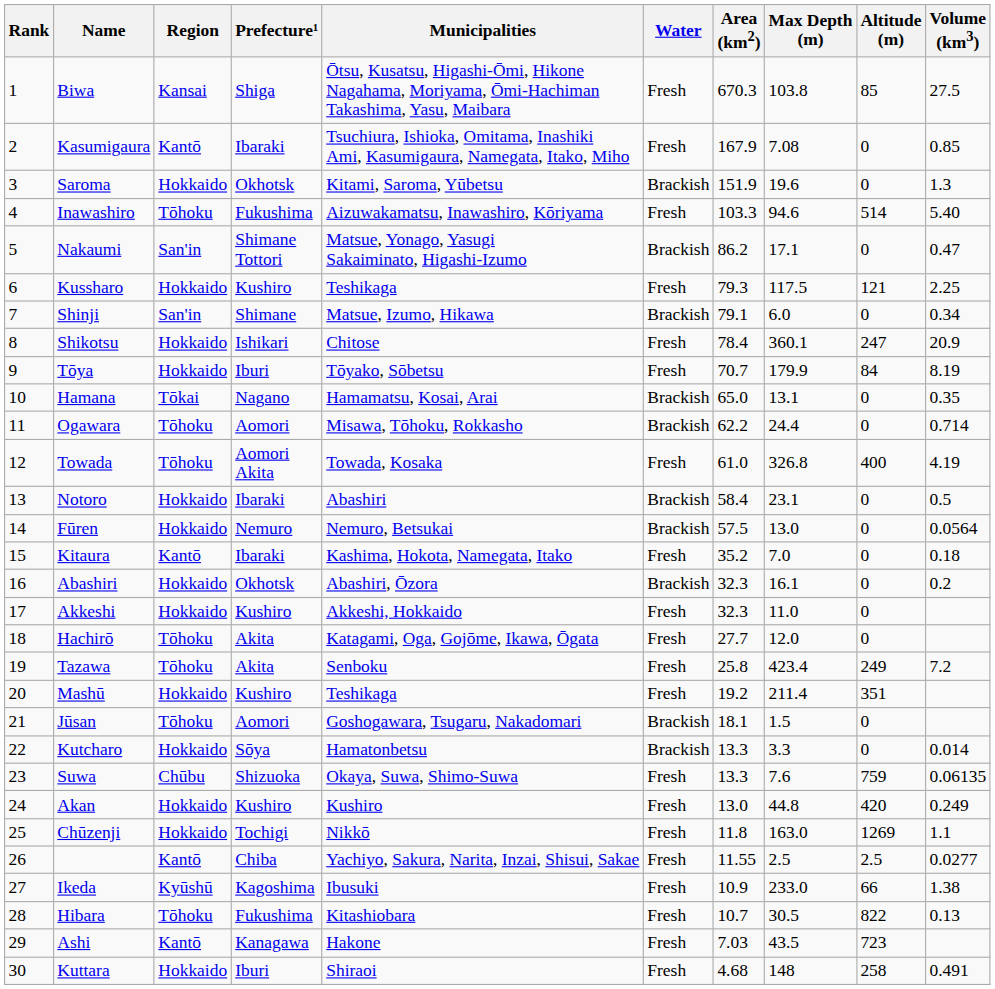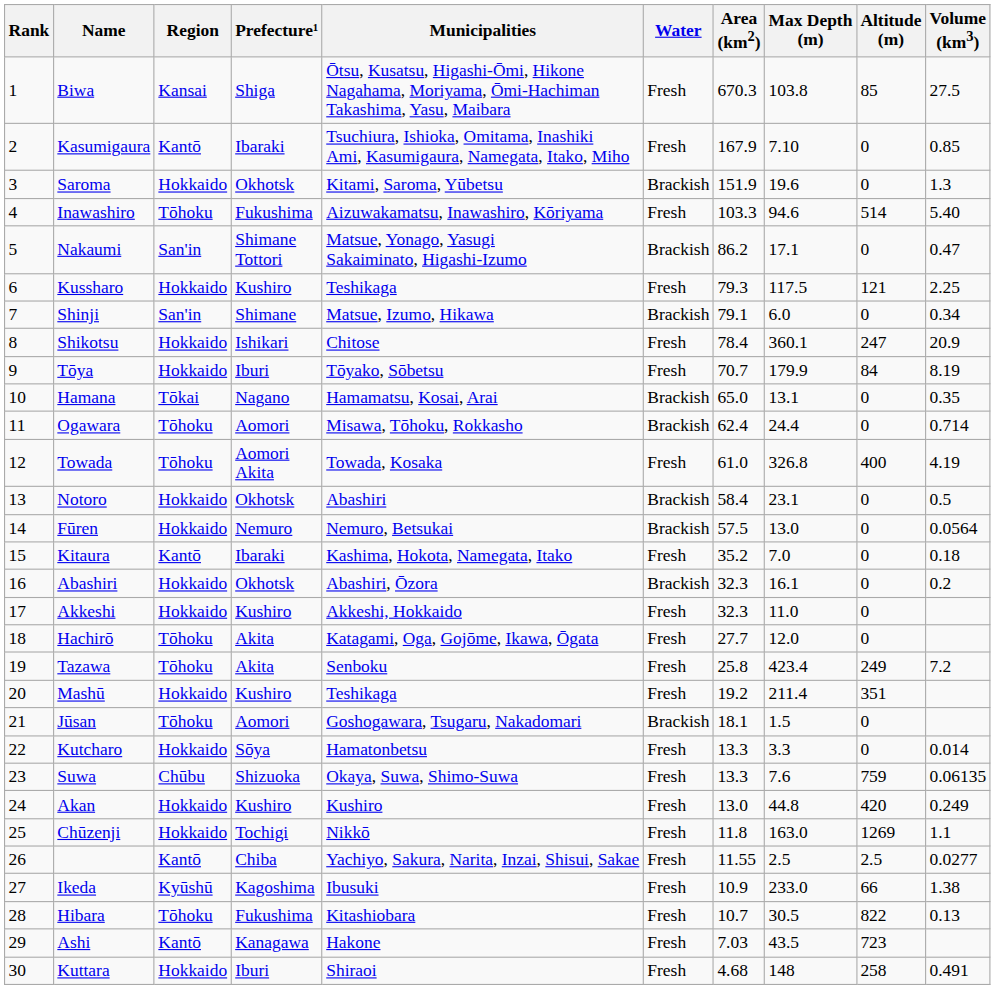 <table class="wikitable sortable">
 <tr>
 <th class="unsortable">Rank</th>
 <th>Name<br></th>
 <th>Region<br></th>
 <th>Prefecture¹<br></th>
 <th class="unsortable">Municipalities</th>
 <th class="unsortable"><a href='#'>Water</a></th>
 <th>Area<br>(km<sup>2</sup>)</th>
 <th>Max Depth<br>(m)</th>
 <th>Altitude<br>(m)</th>
 <th>Volume<br>(km<sup>3</sup>)</th>
 </tr>
 <tr>
 <td>1</td>
 <td><a href='#'>Biwa</a></td>
 <td><a href='#'>Kansai</a></td>
 <td><a href='#'>Shiga</a></td>
 <td><a href='#'>Ōtsu</a>, <a href='#'>Kusatsu</a>, <a href='#'>Higashi-Ōmi</a>, <a href='#'>Hikone</a><br><a href='#'>Nagahama</a>, <a href='#'>Moriyama</a>, <a href='#'>Ōmi-Hachiman</a><br><a href='#'>Takashima</a>, <a href='#'>Yasu</a>, <a href='#'>Maibara</a></td>
 <td>Fresh</td>
 <td>670.3</td>
 <td>103.8</td>
 <td>85</td>
 <td>27.5</td>
 </tr>
 <tr>
 <td>2</td>
 <td><a href='#'>Kasumigaura</a></td>
 <td><a href='#'>Kantō</a></td>
 <td><a href='#'>Ibaraki</a></td>
 <td><a href='#'>Tsuchiura</a>, <a href='#'>Ishioka</a>, <a href='#'>Omitama</a>, <a href='#'>Inashiki</a><br><a href='#'>Ami</a>, <a href='#'>Kasumigaura</a>, <a href='#'>Namegata</a>, <a href='#'>Itako</a>, <a href='#'>Miho</a></td>
 <td>Fresh</td>
 <td>167.9</td>
-<td>7.08</td>
+<td>7.10</td>
 <td>0</td>
 <td>0.85</td>
 </tr>
 <tr>
 <td>3</td>
 <td><a href='#'>Saroma</a></td>
 <td><a href='#'>Hokkaido</a></td>
 <td><a href='#'>Okhotsk</a></td>
 <td><a href='#'>Kitami</a>, <a href='#'>Saroma</a>, <a href='#'>Yūbetsu</a></td>
 <td>Brackish</td>
 <td>151.9</td>
 <td>19.6</td>
 <td>0</td>
 <td>1.3</td>
 </tr>
 <tr>
 <td>4</td>
 <td><a href='#'>Inawashiro</a></td>
 <td><a href='#'>Tōhoku</a></td>
 <td><a href='#'>Fukushima</a></td>
 <td><a href='#'>Aizuwakamatsu</a>, <a href='#'>Inawashiro</a>, <a href='#'>Kōriyama</a></td>
 <td>Fresh</td>
 <td>103.3</td>
 <td>94.6</td>
 <td>514</td>
 <td>5.40</td>
 </tr>
 <tr>
 <td>5</td>
 <td><a href='#'>Nakaumi</a></td>
 <td><a href='#'>San'in</a></td>
 <td><a href='#'>Shimane</a><br><a href='#'>Tottori</a></td>
 <td><a href='#'>Matsue</a>, <a href='#'>Yonago</a>, <a href='#'>Yasugi</a><br><a href='#'>Sakaiminato</a>, <a href='#'>Higashi-Izumo</a></td>
 <td>Brackish</td>
 <td>86.2</td>
 <td>17.1</td>
 <td>0</td>
 <td>0.47</td>
 </tr>
 <tr>
 <td>6</td>
 <td><a href='#'>Kussharo</a></td>
 <td><a href='#'>Hokkaido</a></td>
 <td><a href='#'>Kushiro</a></td>
 <td><a href='#'>Teshikaga</a></td>
 <td>Fresh</td>
 <td>79.3</td>
 <td>117.5</td>
 <td>121</td>
 <td>2.25</td>
 </tr>
 <tr>
 <td>7</td>
 <td><a href='#'>Shinji</a></td>
 <td><a href='#'>San'in</a></td>
 <td><a href='#'>Shimane</a></td>
 <td><a href='#'>Matsue</a>, <a href='#'>Izumo</a>, <a href='#'>Hikawa</a></td>
 <td>Brackish</td>
 <td>79.1</td>
 <td>6.0</td>
 <td>0</td>
 <td>0.34</td>
 </tr>
 <tr>
 <td>8</td>
 <td><a href='#'>Shikotsu</a></td>
 <td><a href='#'>Hokkaido</a></td>
 <td><a href='#'>Ishikari</a></td>
 <td><a href='#'>Chitose</a></td>
 <td>Fresh</td>
 <td>78.4</td>
 <td>360.1</td>
 <td>247</td>
 <td>20.9</td>
 </tr>
 <tr>
 <td>9</td>
 <td><a href='#'>Tōya</a></td>
 <td><a href='#'>Hokkaido</a></td>
 <td><a href='#'>Iburi</a></td>
 <td><a href='#'>Tōyako</a>, <a href='#'>Sōbetsu</a></td>
 <td>Fresh</td>
 <td>70.7</td>
 <td>179.9</td>
 <td>84</td>
 <td>8.19</td>
 </tr>
 <tr>
 <td>10</td>
 <td><a href='#'>Hamana</a></td>
 <td><a href='#'>Tōkai</a></td>
 <td><a href='#'>Nagano</a></td>
 <td><a href='#'>Hamamatsu</a>, <a href='#'>Kosai</a>, <a href='#'>Arai</a></td>
 <td>Brackish</td>
 <td>65.0</td>
 <td>13.1</td>
 <td>0</td>
 <td>0.35</td>
 </tr>
 <tr>
 <td>11</td>
 <td><a href='#'>Ogawara</a></td>
 <td><a href='#'>Tōhoku</a></td>
 <td><a href='#'>Aomori</a></td>
 <td><a href='#'>Misawa</a>, <a href='#'>Tōhoku</a>, <a href='#'>Rokkasho</a></td>
 <td>Brackish</td>
-<td>62.2</td>
+<td>62.4</td>
 <td>24.4</td>
 <td>0</td>
 <td>0.714</td>
 </tr>
 <tr>
 <td>12</td>
 <td><a href='#'>Towada</a></td>
 <td><a href='#'>Tōhoku</a></td>
 <td><a href='#'>Aomori</a><br><a href='#'>Akita</a></td>
 <td><a href='#'>Towada</a>, <a href='#'>Kosaka</a></td>
 <td>Fresh</td>
 <td>61.0</td>
 <td>326.8</td>
 <td>400</td>
 <td>4.19</td>
 </tr>
 <tr>
 <td>13</td>
 <td><a href='#'>Notoro</a></td>
 <td><a href='#'>Hokkaido</a></td>
-<td><a href='#'>Ibaraki</a></td>
+<td><a href='#'>Okhotsk</a></td>
 <td><a href='#'>Abashiri</a></td>
 <td>Brackish</td>
 <td>58.4</td>
 <td>23.1</td>
 <td>0</td>
 <td>0.5</td>
 </tr>
 <tr>
 <td>14</td>
 <td><a href='#'>Fūren</a></td>
 <td><a href='#'>Hokkaido</a></td>
 <td><a href='#'>Nemuro</a></td>
 <td><a href='#'>Nemuro</a>, <a href='#'>Betsukai</a></td>
 <td>Brackish</td>
 <td>57.5</td>
 <td>13.0</td>
 <td>0</td>
 <td>0.0564</td>
 </tr>
 <tr>
 <td>15</td>
 <td><a href='#'>Kitaura</a></td>
 <td><a href='#'>Kantō</a></td>
 <td><a href='#'>Ibaraki</a></td>
 <td><a href='#'>Kashima</a>, <a href='#'>Hokota</a>, <a href='#'>Namegata</a>, <a href='#'>Itako</a></td>
 <td>Fresh</td>
 <td>35.2</td>
 <td>7.0</td>
 <td>0</td>
 <td>0.18</td>
 </tr>
 <tr>
 <td>16</td>
 <td><a href='#'>Abashiri</a></td>
 <td><a href='#'>Hokkaido</a></td>
 <td><a href='#'>Okhotsk</a></td>
 <td><a href='#'>Abashiri</a>, <a href='#'>Ōzora</a></td>
 <td>Brackish</td>
 <td>32.3</td>
 <td>16.1</td>
 <td>0</td>
 <td>0.2</td>
 </tr>
 <tr>
 <td>17</td>
 <td><a href='#'>Akkeshi</a></td>
 <td><a href='#'>Hokkaido</a></td>
 <td><a href='#'>Kushiro</a></td>
 <td><a href='#'>Akkeshi, Hokkaido</a></td>
 <td>Fresh</td>
 <td>32.3</td>
 <td>11.0</td>
 <td>0</td>
 <td></td>
 </tr>
 <tr>
 <td>18</td>
 <td><a href='#'>Hachirō</a></td>
 <td><a href='#'>Tōhoku</a></td>
 <td><a href='#'>Akita</a></td>
 <td><a href='#'>Katagami</a>, <a href='#'>Oga</a>, <a href='#'>Gojōme</a>, <a href='#'>Ikawa</a>, <a href='#'>Ōgata</a></td>
 <td>Fresh</td>
 <td>27.7</td>
 <td>12.0</td>
 <td>0</td>
 <td></td>
 </tr>
 <tr>
 <td>19</td>
 <td><a href='#'>Tazawa</a></td>
 <td><a href='#'>Tōhoku</a></td>
 <td><a href='#'>Akita</a></td>
 <td><a href='#'>Senboku</a></td>
 <td>Fresh</td>
 <td>25.8</td>
 <td>423.4</td>
 <td>249</td>
 <td>7.2</td>
 </tr>
 <tr>
 <td>20</td>
 <td><a href='#'>Mashū</a></td>
 <td><a href='#'>Hokkaido</a></td>
 <td><a href='#'>Kushiro</a></td>
 <td><a href='#'>Teshikaga</a></td>
 <td>Fresh</td>
 <td>19.2</td>
 <td>211.4</td>
 <td>351</td>
 <td></td>
 </tr>
 <tr>
 <td>21</td>
 <td><a href='#'>Jūsan</a></td>
 <td><a href='#'>Tōhoku</a></td>
 <td><a href='#'>Aomori</a></td>
 <td><a href='#'>Goshogawara</a>, <a href='#'>Tsugaru</a>, <a href='#'>Nakadomari</a></td>
 <td>Brackish</td>
 <td>18.1</td>
 <td>1.5</td>
 <td>0</td>
 <td></td>
 </tr>
 <tr>
 <td>22</td>
 <td><a href='#'>Kutcharo</a></td>
 <td><a href='#'>Hokkaido</a></td>
 <td><a href='#'>Sōya</a></td>
 <td><a href='#'>Hamatonbetsu</a></td>
-<td>Brackish</td>
+<td>Fresh</td>
 <td>13.3</td>
 <td>3.3</td>
 <td>0</td>
 <td>0.014</td>
 </tr>
 <tr>
 <td>23</td>
 <td><a href='#'>Suwa</a></td>
 <td><a href='#'>Chūbu</a></td>
 <td><a href='#'>Shizuoka</a></td>
 <td><a href='#'>Okaya</a>, <a href='#'>Suwa</a>, <a href='#'>Shimo-Suwa</a></td>
 <td>Fresh</td>
 <td>13.3</td>
 <td>7.6</td>
 <td>759</td>
 <td>0.06135</td>
 </tr>
 <tr>
 <td>24</td>
 <td><a href='#'>Akan</a></td>
 <td><a href='#'>Hokkaido</a></td>
 <td><a href='#'>Kushiro</a></td>
 <td><a href='#'>Kushiro</a></td>
 <td>Fresh</td>
 <td>13.0</td>
 <td>44.8</td>
 <td>420</td>
 <td>0.249</td>
 </tr>
 <tr>
 <td>25</td>
 <td><a href='#'>Chūzenji</a></td>
 <td><a href='#'>Hokkaido</a></td>
 <td><a href='#'>Tochigi</a></td>
 <td><a href='#'>Nikkō</a></td>
 <td>Fresh</td>
 <td>11.8</td>
 <td>163.0</td>
 <td>1269</td>
 <td>1.1</td>
 </tr>
 <tr>
 <td>26</td>
 <td></td>
 <td><a href='#'>Kantō</a></td>
 <td><a href='#'>Chiba</a></td>
 <td><a href='#'>Yachiyo</a>, <a href='#'>Sakura</a>, <a href='#'>Narita</a>, <a href='#'>Inzai</a>, <a href='#'>Shisui</a>, <a href='#'>Sakae</a></td>
 <td>Fresh</td>
 <td>11.55</td>
 <td>2.5</td>
 <td>2.5</td>
 <td>0.0277</td>
 </tr>
 <tr>
 <td>27</td>
 <td><a href='#'>Ikeda</a></td>
 <td><a href='#'>Kyūshū</a></td>
 <td><a href='#'>Kagoshima</a></td>
 <td><a href='#'>Ibusuki</a></td>
 <td>Fresh</td>
 <td>10.9</td>
 <td>233.0</td>
 <td>66</td>
 <td>1.38</td>
 </tr>
 <tr>
 <td>28</td>
 <td><a href='#'>Hibara</a></td>
 <td><a href='#'>Tōhoku</a></td>
 <td><a href='#'>Fukushima</a></td>
 <td><a href='#'>Kitashiobara</a></td>
 <td>Fresh</td>
 <td>10.7</td>
 <td>30.5</td>
 <td>822</td>
 <td>0.13</td>
 </tr>
 <tr>
 <td>29</td>
 <td><a href='#'>Ashi</a></td>
 <td><a href='#'>Kantō</a></td>
 <td><a href='#'>Kanagawa</a></td>
 <td><a href='#'>Hakone</a></td>
 <td>Fresh</td>
 <td>7.03</td>
 <td>43.5</td>
 <td>723</td>
 <td></td>
 </tr>
 <tr>
 <td>30</td>
 <td><a href='#'>Kuttara</a></td>
 <td><a href='#'>Hokkaido</a></td>
 <td><a href='#'>Iburi</a></td>
 <td><a href='#'>Shiraoi</a></td>
 <td>Fresh</td>
 <td>4.68</td>
 <td>148</td>
 <td>258</td>
 <td>0.491</td>
 </tr>
 </table>
